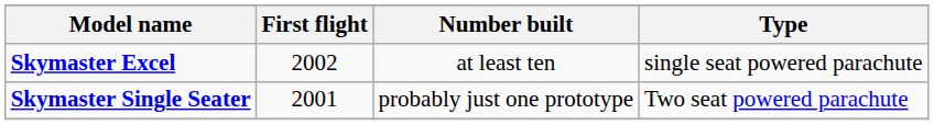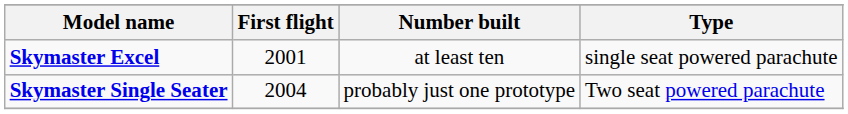 <table class="wikitable" align=center style="font-size:90%;">
 <tr>
 </tr>
 <tr style="background:#efefef;">
 <th>Model name</th>
 <th>First flight</th>
 <th>Number built</th>
 <th>Type</th>
 </tr>
 <tr>
 <td align=left><strong><a href='#'>Skymaster Excel</a></strong></td>
-<td align=center>2002</td>
+<td align=center>2001</td>
 <td align=center>at least ten</td>
 <td align=left>single seat powered parachute</td>
 </tr>
 <tr>
 <td align=left><strong><a href='#'>Skymaster Single Seater</a></strong></td>
-<td align=center>2001</td>
+<td align=center>2004</td>
 <td align=center>probably just one prototype</td>
 <td align=left>Two seat <a href='#'>powered parachute</a></td>
 </tr>
 <tr>
 </tr>
 </table>
